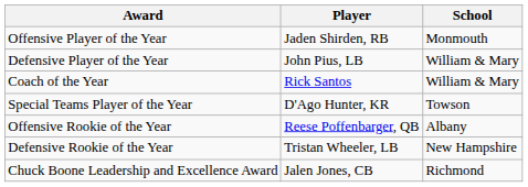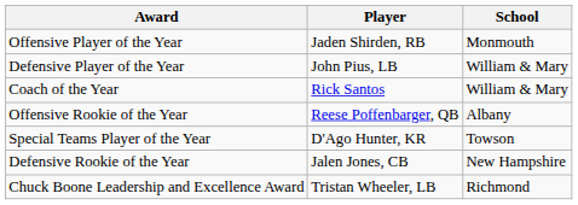 <table class="wikitable" border="0">
 <tr>
 <th>Award</th>
 <th>Player</th>
 <th>School</th>
 </tr>
 <tr>
 <td>Offensive Player of the Year</td>
 <td>Jaden Shirden, RB</td>
 <td>Monmouth</td>
 </tr>
 <tr>
 <td>Defensive Player of the Year</td>
 <td>John Pius, LB</td>
 <td>William & Mary</td>
 </tr>
 <tr>
 <td>Coach of the Year</td>
 <td><a href='#'>Rick Santos</a></td>
 <td>William & Mary</td>
 </tr>
 <tr>
+<td>Offensive Rookie of the Year</td>
+<td><a href='#'>Reese Poffenbarger</a>, QB</td>
+<td>Albany</td>
+</tr>
+<tr>
 <td>Special Teams Player of the Year</td>
 <td>D'Ago Hunter, KR</td>
 <td>Towson</td>
 </tr>
 <tr>
-<td>Offensive Rookie of the Year</td>
-<td><a href='#'>Reese Poffenbarger</a>, QB</td>
-<td>Albany</td>
-</tr>
-<tr>
 <td>Defensive Rookie of the Year</td>
-<td>Tristan Wheeler, LB</td>
+<td>Jalen Jones, CB</td>
 <td>New Hampshire</td>
 </tr>
 <tr>
 <td>Chuck Boone Leadership and Excellence Award</td>
-<td>Jalen Jones, CB</td>
+<td>Tristan Wheeler, LB</td>
 <td>Richmond</td>
 </tr>
 </table>
